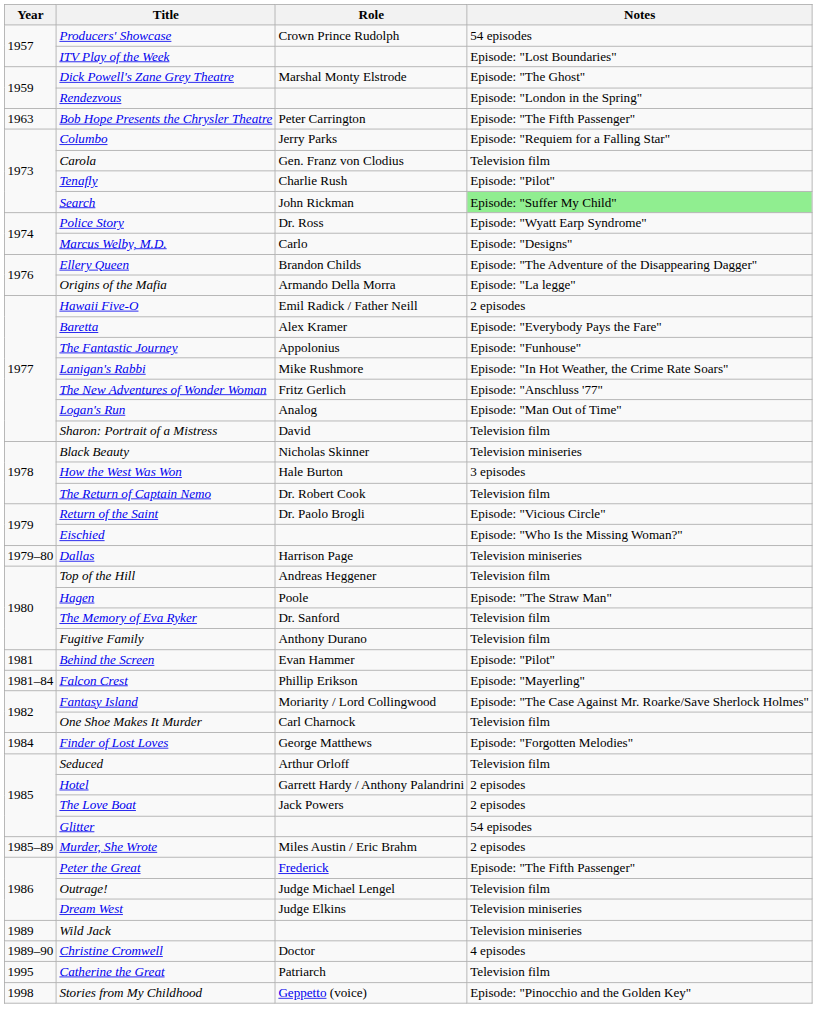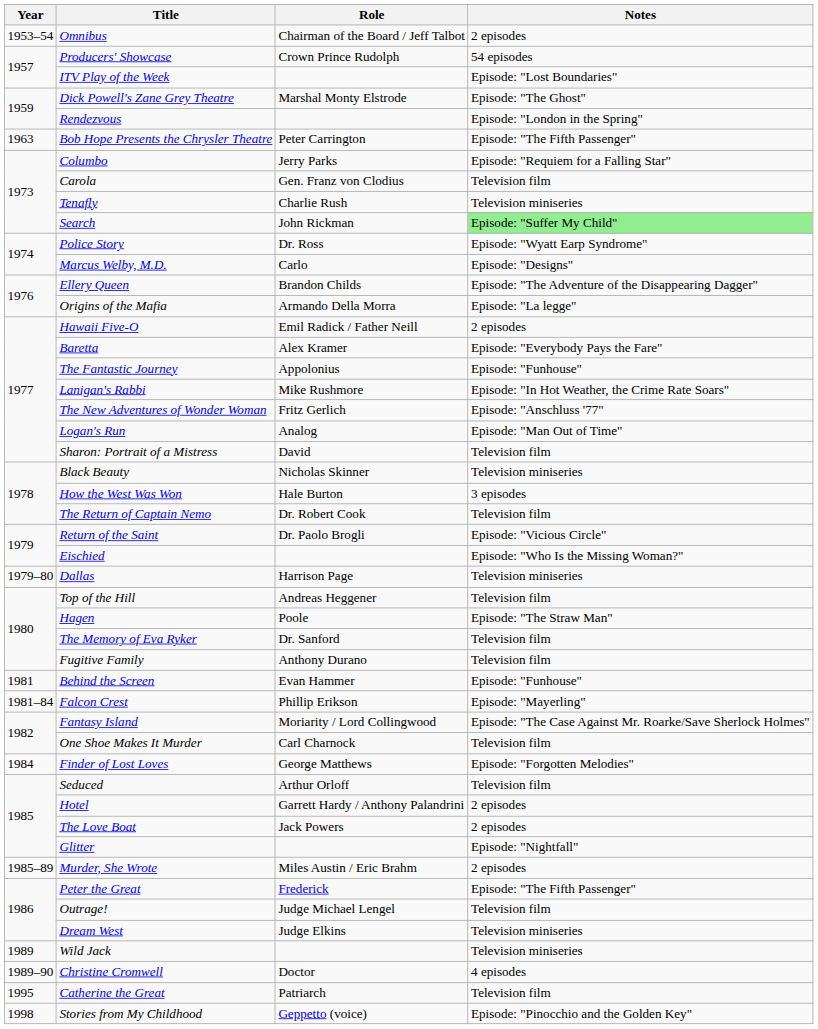 <table class="wikitable sortable">
 <tr>
 <th>Year</th>
 <th>Title</th>
 <th>Role</th>
 <th class="unsortable">Notes</th>
+</tr>
+<tr>
+<td>1953–54</td>
+<td><em><a href='#'>Omnibus</a></em></td>
+<td>Chairman of the Board / Jeff Talbot</td>
+<td>2 episodes</td>
 </tr>
 <tr>
 <td rowspan="2">1957</td>
 <td><em><a href='#'>Producers' Showcase</a></em></td>
 <td>Crown Prince Rudolph</td>
 <td>54 episodes</td>
 </tr>
 <tr>
 <td><em><a href='#'>ITV Play of the Week</a></em></td>
 <td></td>
 <td>Episode: "Lost Boundaries"</td>
 </tr>
 <tr>
 <td rowspan="2">1959</td>
 <td><em><a href='#'>Dick Powell's Zane Grey Theatre</a></em></td>
 <td>Marshal Monty Elstrode</td>
 <td>Episode: "The Ghost"</td>
 </tr>
 <tr>
 <td><em><a href='#'>Rendezvous</a></em></td>
 <td></td>
 <td>Episode: "London in the Spring"</td>
 </tr>
 <tr>
 <td>1963</td>
 <td><em><a href='#'>Bob Hope Presents the Chrysler Theatre</a></em></td>
 <td>Peter Carrington</td>
 <td>Episode: "The Fifth Passenger"</td>
 </tr>
 <tr>
 <td rowspan="4">1973</td>
 <td><em><a href='#'>Columbo</a></em></td>
 <td>Jerry Parks</td>
 <td>Episode: "Requiem for a Falling Star"</td>
 </tr>
 <tr>
 <td><em>Carola</em></td>
 <td>Gen. Franz von Clodius</td>
 <td>Television film</td>
 </tr>
 <tr>
 <td><em><a href='#'>Tenafly</a></em></td>
 <td>Charlie Rush</td>
-<td>Episode: "Pilot"</td>
+<td>Television miniseries</td>
 </tr>
 <tr>
 <td><em><a href='#'>Search</a></em></td>
 <td>John Rickman</td>
 <td style="background: lightgreen;">Episode: "Suffer My Child"</td>
 </tr>
 <tr>
 <td rowspan="2">1974</td>
 <td><em><a href='#'>Police Story</a></em></td>
 <td>Dr. Ross</td>
 <td>Episode: "Wyatt Earp Syndrome"</td>
 </tr>
 <tr>
 <td><em><a href='#'>Marcus Welby, M.D.</a></em></td>
 <td>Carlo</td>
 <td>Episode: "Designs"</td>
 </tr>
 <tr>
 <td rowspan="2">1976</td>
 <td><em><a href='#'>Ellery Queen</a></em></td>
 <td>Brandon Childs</td>
 <td>Episode: "The Adventure of the Disappearing Dagger"</td>
 </tr>
 <tr>
 <td><em>Origins of the Mafia</em></td>
 <td>Armando Della Morra</td>
 <td>Episode: "La legge"</td>
 </tr>
 <tr>
 <td rowspan="7">1977</td>
 <td><em><a href='#'>Hawaii Five-O</a></em></td>
 <td>Emil Radick / Father Neill</td>
 <td>2 episodes</td>
 </tr>
 <tr>
 <td><em><a href='#'>Baretta</a></em></td>
 <td>Alex Kramer</td>
 <td>Episode: "Everybody Pays the Fare"</td>
 </tr>
 <tr>
 <td><em><a href='#'>The Fantastic Journey</a></em></td>
 <td>Appolonius</td>
 <td>Episode: "Funhouse"</td>
 </tr>
 <tr>
 <td><em><a href='#'>Lanigan's Rabbi</a></em></td>
 <td>Mike Rushmore</td>
 <td>Episode: "In Hot Weather, the Crime Rate Soars"</td>
 </tr>
 <tr>
 <td><em><a href='#'>The New Adventures of Wonder Woman</a></em></td>
 <td>Fritz Gerlich</td>
 <td>Episode: "Anschluss '77"</td>
 </tr>
 <tr>
 <td><em><a href='#'>Logan's Run</a></em></td>
 <td>Analog</td>
 <td>Episode: "Man Out of Time"</td>
 </tr>
 <tr>
 <td><em>Sharon: Portrait of a Mistress</em></td>
 <td>David</td>
 <td>Television film</td>
 </tr>
 <tr>
 <td rowspan="3">1978</td>
 <td><em>Black Beauty</em></td>
 <td>Nicholas Skinner</td>
 <td>Television miniseries</td>
 </tr>
 <tr>
 <td><em><a href='#'>How the West Was Won</a></em></td>
 <td>Hale Burton</td>
 <td>3 episodes</td>
 </tr>
 <tr>
 <td><em><a href='#'>The Return of Captain Nemo</a></em></td>
 <td>Dr. Robert Cook</td>
 <td>Television film</td>
 </tr>
 <tr>
 <td rowspan="2">1979</td>
 <td><em><a href='#'>Return of the Saint</a></em></td>
 <td>Dr. Paolo Brogli</td>
 <td>Episode: "Vicious Circle"</td>
 </tr>
 <tr>
 <td><em><a href='#'>Eischied</a></em></td>
 <td></td>
 <td>Episode: "Who Is the Missing Woman?"</td>
 </tr>
 <tr>
 <td>1979–80</td>
 <td><em><a href='#'>Dallas</a></em></td>
 <td>Harrison Page</td>
 <td>Television miniseries</td>
 </tr>
 <tr>
 <td rowspan="4">1980</td>
 <td><em>Top of the Hill</em></td>
 <td>Andreas Heggener</td>
 <td>Television film</td>
 </tr>
 <tr>
 <td><em><a href='#'>Hagen</a></em></td>
 <td>Poole</td>
 <td>Episode: "The Straw Man"</td>
 </tr>
 <tr>
 <td><em><a href='#'>The Memory of Eva Ryker</a></em></td>
 <td>Dr. Sanford</td>
 <td>Television film</td>
 </tr>
 <tr>
 <td><em>Fugitive Family</em></td>
 <td>Anthony Durano</td>
 <td>Television film</td>
 </tr>
 <tr>
 <td>1981</td>
 <td><em><a href='#'>Behind the Screen</a></em></td>
 <td>Evan Hammer</td>
-<td>Episode: "Pilot"</td>
+<td>Episode: "Funhouse"</td>
 </tr>
 <tr>
 <td>1981–84</td>
 <td><em><a href='#'>Falcon Crest</a></em></td>
 <td>Phillip Erikson</td>
 <td>Episode: "Mayerling"</td>
 </tr>
 <tr>
 <td rowspan="2">1982</td>
 <td><em><a href='#'>Fantasy Island</a></em></td>
 <td>Moriarity / Lord Collingwood</td>
 <td>Episode: "The Case Against Mr. Roarke/Save Sherlock Holmes"</td>
 </tr>
 <tr>
 <td><em>One Shoe Makes It Murder</em></td>
 <td>Carl Charnock</td>
 <td>Television film</td>
 </tr>
 <tr>
 <td>1984</td>
 <td><em><a href='#'>Finder of Lost Loves</a></em></td>
 <td>George Matthews</td>
 <td>Episode: "Forgotten Melodies"</td>
 </tr>
 <tr>
 <td rowspan="4">1985</td>
 <td><em>Seduced</em></td>
 <td>Arthur Orloff</td>
 <td>Television film</td>
 </tr>
 <tr>
 <td><em><a href='#'>Hotel</a></em></td>
 <td>Garrett Hardy / Anthony Palandrini</td>
 <td>2 episodes</td>
 </tr>
 <tr>
 <td><em><a href='#'>The Love Boat</a></em></td>
 <td>Jack Powers</td>
 <td>2 episodes</td>
 </tr>
 <tr>
 <td><em><a href='#'>Glitter</a></em></td>
 <td></td>
-<td>54 episodes</td>
+<td>Episode: "Nightfall"</td>
 </tr>
 <tr>
 <td>1985–89</td>
 <td><em><a href='#'>Murder, She Wrote</a></em></td>
 <td>Miles Austin / Eric Brahm</td>
 <td>2 episodes</td>
 </tr>
 <tr>
 <td rowspan="3">1986</td>
 <td><em><a href='#'>Peter the Great</a></em></td>
 <td><a href='#'>Frederick</a></td>
 <td>Episode: "The Fifth Passenger"</td>
 </tr>
 <tr>
 <td><em>Outrage!</em></td>
 <td>Judge Michael Lengel</td>
 <td>Television film</td>
 </tr>
 <tr>
 <td><em><a href='#'>Dream West</a></em></td>
 <td>Judge Elkins</td>
 <td>Television miniseries</td>
 </tr>
 <tr>
 <td>1989</td>
 <td><em>Wild Jack</em></td>
 <td></td>
 <td>Television miniseries</td>
 </tr>
 <tr>
 <td>1989–90</td>
 <td><em><a href='#'>Christine Cromwell</a></em></td>
 <td>Doctor</td>
 <td>4 episodes</td>
 </tr>
 <tr>
 <td>1995</td>
 <td><em><a href='#'>Catherine the Great</a></em></td>
 <td>Patriarch</td>
 <td>Television film</td>
 </tr>
 <tr>
 <td>1998</td>
 <td><em>Stories from My Childhood</em></td>
 <td><a href='#'>Geppetto</a> (voice)</td>
 <td>Episode: "Pinocchio and the Golden Key"</td>
 </tr>
 </table>
